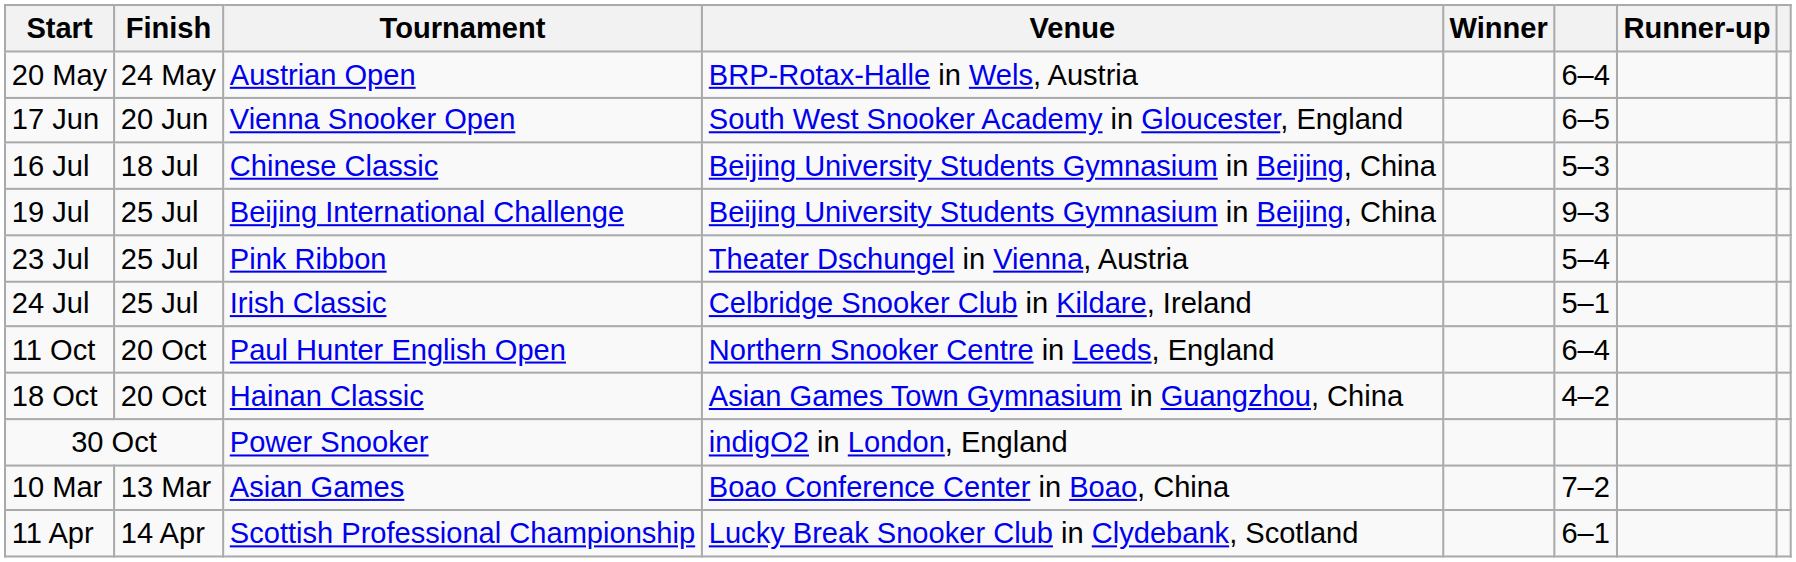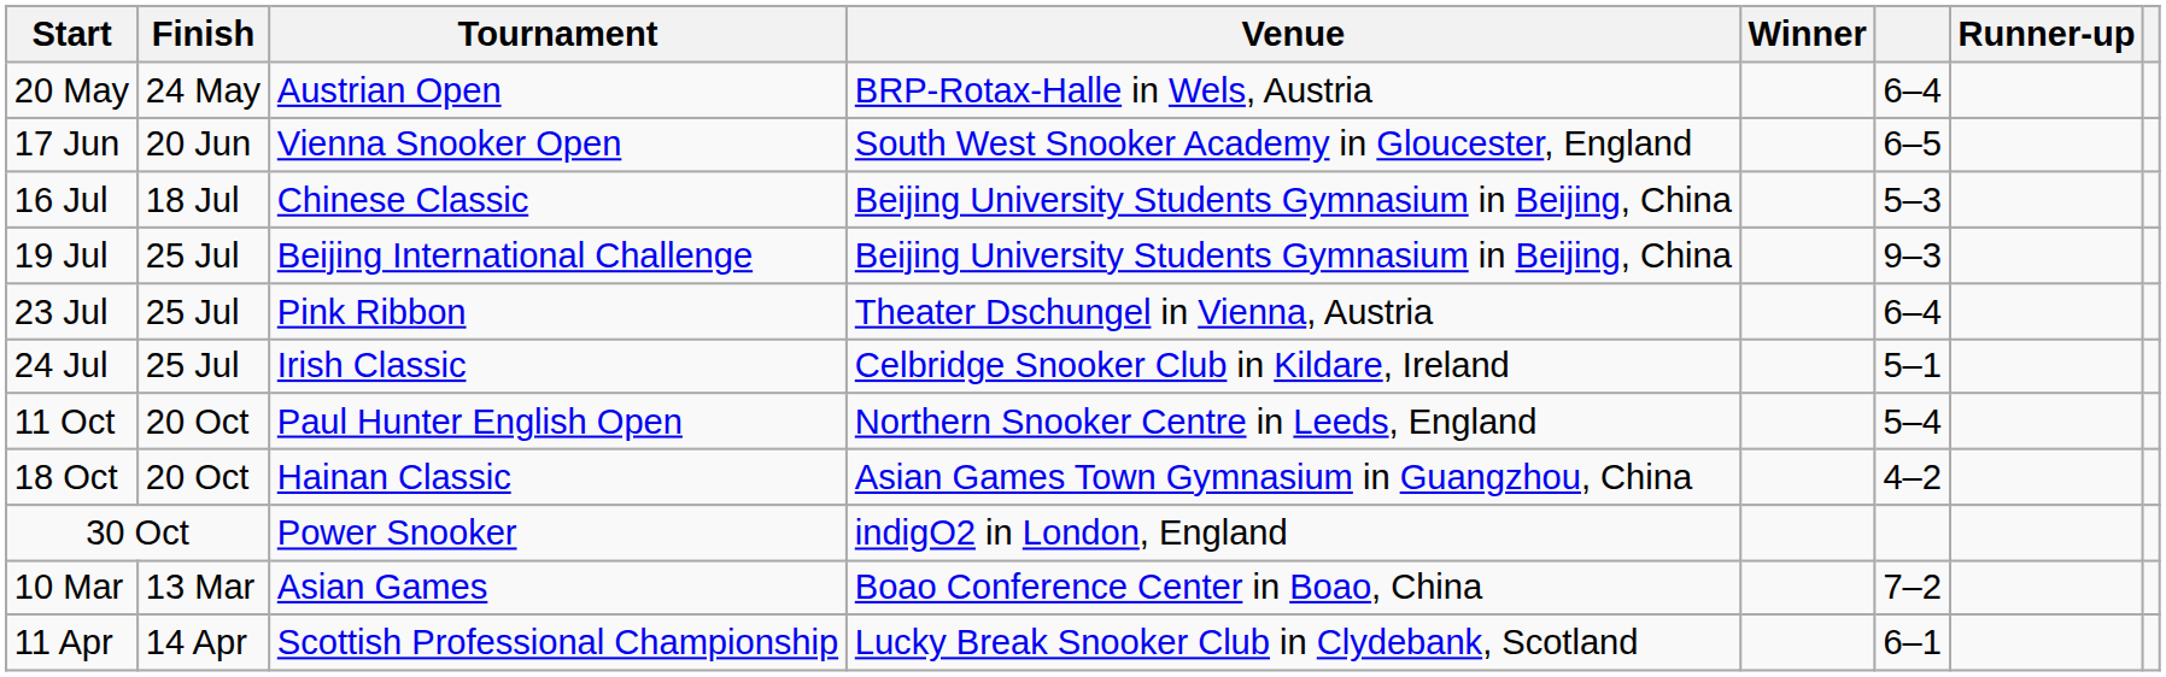 <table class="wikitable" style="font-size: 90%">
 <tr>
 <th>Start</th>
 <th>Finish</th>
 <th>Tournament</th>
 <th>Venue</th>
 <th>Winner</th>
 <th></th>
 <th>Runner-up</th>
 <th></th>
 </tr>
 <tr>
 <td>20 May</td>
 <td>24 May</td>
 <td><a href='#'>Austrian Open</a></td>
 <td><a href='#'>BRP-Rotax-Halle</a> in <a href='#'>Wels</a>, Austria</td>
 <td></td>
 <td style="text-align:center;">6–4</td>
 <td></td>
 <td style="text-align:center;"></td>
 </tr>
 <tr>
 <td>17 Jun</td>
 <td>20 Jun</td>
 <td><a href='#'>Vienna Snooker Open</a></td>
 <td><a href='#'>South West Snooker Academy</a> in <a href='#'>Gloucester</a>, England</td>
 <td></td>
 <td style="text-align:center;">6–5</td>
 <td></td>
 <td style="text-align:center;"></td>
 </tr>
 <tr>
 <td>16 Jul</td>
 <td>18 Jul</td>
 <td><a href='#'>Chinese Classic</a></td>
 <td><a href='#'>Beijing University Students Gymnasium</a> in <a href='#'>Beijing</a>, China</td>
 <td></td>
 <td style="text-align:center;">5–3</td>
 <td></td>
 <td style="text-align:center;"></td>
 </tr>
 <tr>
 <td>19 Jul</td>
 <td>25 Jul</td>
 <td><a href='#'>Beijing International Challenge</a></td>
 <td><a href='#'>Beijing University Students Gymnasium</a> in <a href='#'>Beijing</a>, China</td>
 <td></td>
 <td style="text-align:center;">9–3</td>
 <td></td>
 <td style="text-align:center;"></td>
 </tr>
 <tr>
 <td>23 Jul</td>
 <td>25 Jul</td>
 <td><a href='#'>Pink Ribbon</a></td>
 <td><a href='#'>Theater Dschungel</a> in <a href='#'>Vienna</a>, Austria</td>
 <td></td>
-<td style="text-align:center;">5–4</td>
+<td style="text-align:center;">6–4</td>
 <td></td>
 <td style="text-align:center;"></td>
 </tr>
 <tr>
 <td>24 Jul</td>
 <td>25 Jul</td>
 <td><a href='#'>Irish Classic</a></td>
 <td><a href='#'>Celbridge Snooker Club</a> in <a href='#'>Kildare</a>, Ireland</td>
 <td></td>
 <td style="text-align:center;">5–1</td>
 <td></td>
 <td style="text-align:center;"></td>
 </tr>
 <tr>
 <td>11 Oct</td>
 <td>20 Oct</td>
 <td><a href='#'>Paul Hunter English Open</a></td>
 <td><a href='#'>Northern Snooker Centre</a> in <a href='#'>Leeds</a>, England</td>
 <td></td>
-<td style="text-align:center;">6–4</td>
+<td style="text-align:center;">5–4</td>
 <td></td>
 <td style="text-align:center;"></td>
 </tr>
 <tr>
 <td>18 Oct</td>
 <td>20 Oct</td>
 <td><a href='#'>Hainan Classic</a></td>
 <td><a href='#'>Asian Games Town Gymnasium</a> in <a href='#'>Guangzhou</a>, China</td>
 <td></td>
 <td style="text-align:center;">4–2</td>
 <td></td>
 <td style="text-align:center;"></td>
 </tr>
 <tr>
 <td colspan="2" align="center">30 Oct</td>
 <td><a href='#'>Power Snooker</a></td>
 <td><a href='#'>indigO2</a> in <a href='#'>London</a>, England</td>
 <td></td>
 <td style="text-align:center;"></td>
 <td></td>
 <td style="text-align:center;"></td>
 </tr>
 <tr>
 <td>10 Mar</td>
 <td>13 Mar</td>
 <td><a href='#'>Asian Games</a></td>
 <td><a href='#'>Boao Conference Center</a> in <a href='#'>Boao</a>, China</td>
 <td></td>
 <td style="text-align:center;">7–2</td>
 <td></td>
 <td style="text-align:center;"></td>
 </tr>
 <tr>
 <td>11 Apr</td>
 <td>14 Apr</td>
 <td><a href='#'>Scottish Professional Championship</a></td>
 <td><a href='#'>Lucky Break Snooker Club</a> in <a href='#'>Clydebank</a>, Scotland</td>
 <td></td>
 <td style="text-align:center;">6–1</td>
 <td></td>
 <td style="text-align:center;"></td>
 </tr>
 </table>
